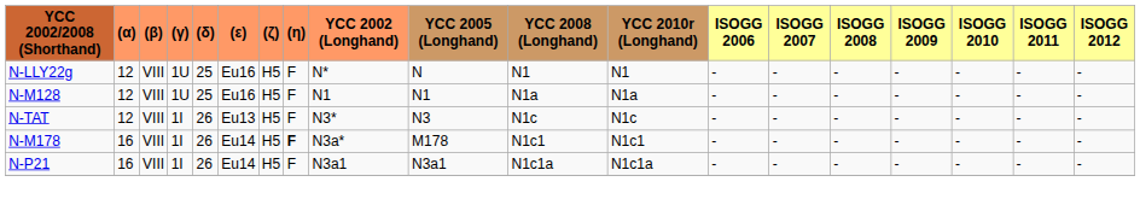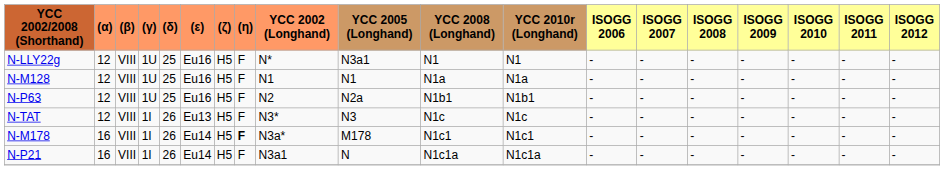 <table class="wikitable">
 <tr>
 <th align="center" style="background:#c63;"><strong>YCC 2002/2008 (Shorthand)</strong></th>
 <th align="center" style="background:#f96;"><strong>(α)</strong></th>
 <th align="center" style="background:#f96;"><strong>(β)</strong></th>
 <th align="center" style="background:#f96;"><strong>(γ)</strong></th>
 <td align="center" style="background:#f96;"><strong>(δ)</strong></td>
 <td align="center" style="background:#f96;"><strong>(ε)</strong></td>
 <td align="center" style="background:#f96;"><strong>(ζ)</strong></td>
 <td align="center" style="background:#f96"><strong>(η)</strong></td>
 <td align="center" style="background:#f96"><strong>YCC 2002 (Longhand)</strong></td>
 <td align="center" style="background:#c96;"><strong>YCC 2005 (Longhand)</strong></td>
 <td align="center" style="background:#c96;"><strong>YCC 2008 (Longhand)</strong></td>
 <td align="center" style="background:#c96;"><strong>YCC 2010r (Longhand)</strong></td>
 <td align="center" style="background:#ff9;"><strong>ISOGG 2006</strong></td>
 <td align="center" style="background:#ff9;"><strong>ISOGG 2007</strong></td>
 <td align="center" style="background:#ff9;"><strong>ISOGG 2008</strong></td>
 <td align="center" style="background:#ff9;"><strong>ISOGG 2009</strong></td>
 <td align="center" style="background:#ff9;"><strong>ISOGG 2010</strong></td>
 <td align="center" style="background:#ff9;"><strong>ISOGG 2011</strong></td>
 <td align="center" style="background:#ff9;"><strong>ISOGG 2012</strong></td>
 </tr>
 <tr>
 <td><a href='#'>N-LLY22g</a></td>
 <td>12</td>
 <td>VIII</td>
 <td>1U</td>
 <td>25</td>
 <td>Eu16</td>
 <td>H5</td>
 <td>F</td>
 <td>N*</td>
-<td>N</td>
+<td>N3a1</td>
 <td>N1</td>
 <td>N1</td>
 <td>-</td>
 <td>-</td>
 <td>-</td>
 <td>-</td>
 <td>-</td>
 <td>-</td>
 <td>-</td>
 </tr>
 <tr>
 <td><a href='#'>N-M128</a></td>
 <td>12</td>
 <td>VIII</td>
 <td>1U</td>
 <td>25</td>
 <td>Eu16</td>
 <td>H5</td>
 <td>F</td>
 <td>N1</td>
 <td>N1</td>
 <td>N1a</td>
 <td>N1a</td>
+<td>-</td>
+<td>-</td>
+<td>-</td>
+<td>-</td>
+<td>-</td>
+<td>-</td>
+<td>-</td>
+</tr>
+<tr>
+<td><a href='#'>N-P63</a></td>
+<td>12</td>
+<td>VIII</td>
+<td>1U</td>
+<td>25</td>
+<td>Eu16</td>
+<td>H5</td>
+<td>F</td>
+<td>N2</td>
+<td>N2a</td>
+<td>N1b1</td>
+<td>N1b1</td>
 <td>-</td>
 <td>-</td>
 <td>-</td>
 <td>-</td>
 <td>-</td>
 <td>-</td>
 <td>-</td>
 </tr>
 <tr>
 <td><a href='#'>N-TAT</a></td>
 <td>12</td>
 <td>VIII</td>
 <td>1I</td>
 <td>26</td>
 <td>Eu13</td>
 <td>H5</td>
 <td>F</td>
 <td>N3*</td>
 <td>N3</td>
 <td>N1c</td>
 <td>N1c</td>
 <td>-</td>
 <td>-</td>
 <td>-</td>
 <td>-</td>
 <td>-</td>
 <td>-</td>
 <td>-</td>
 </tr>
 <tr>
 <td><a href='#'>N-M178</a></td>
 <td>16</td>
 <td>VIII</td>
 <td>1I</td>
 <td>26</td>
 <td>Eu14</td>
 <td>H5</td>
 <td><strong>F</strong></td>
 <td>N3a*</td>
 <td>M178</td>
 <td>N1c1</td>
 <td>N1c1</td>
 <td>-</td>
 <td>-</td>
 <td>-</td>
 <td>-</td>
 <td>-</td>
 <td>-</td>
 <td>-</td>
 </tr>
 <tr>
 <td><a href='#'>N-P21</a></td>
 <td>16</td>
 <td>VIII</td>
 <td>1I</td>
 <td>26</td>
 <td>Eu14</td>
 <td>H5</td>
 <td>F</td>
 <td>N3a1</td>
-<td>N3a1</td>
+<td>N</td>
 <td>N1c1a</td>
 <td>N1c1a</td>
 <td>-</td>
 <td>-</td>
 <td>-</td>
 <td>-</td>
 <td>-</td>
 <td>-</td>
 <td>-</td>
 </tr>
 <tr>
 </tr>
 </table>
